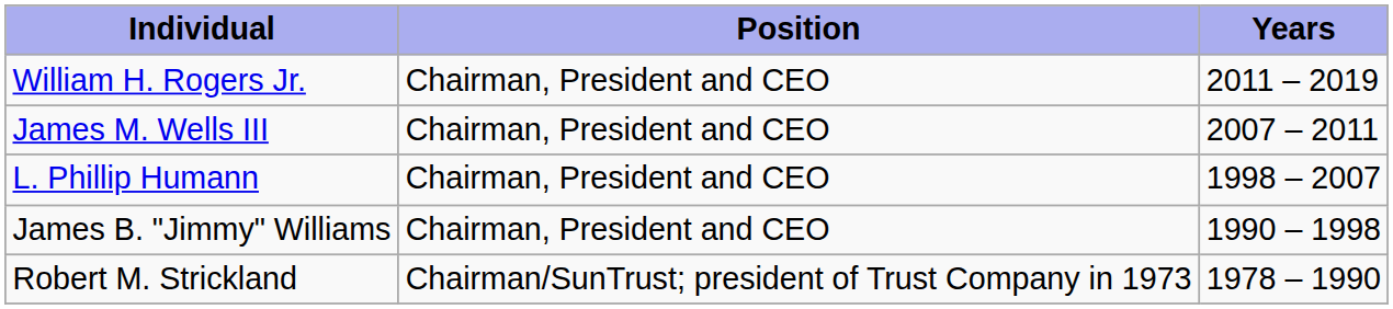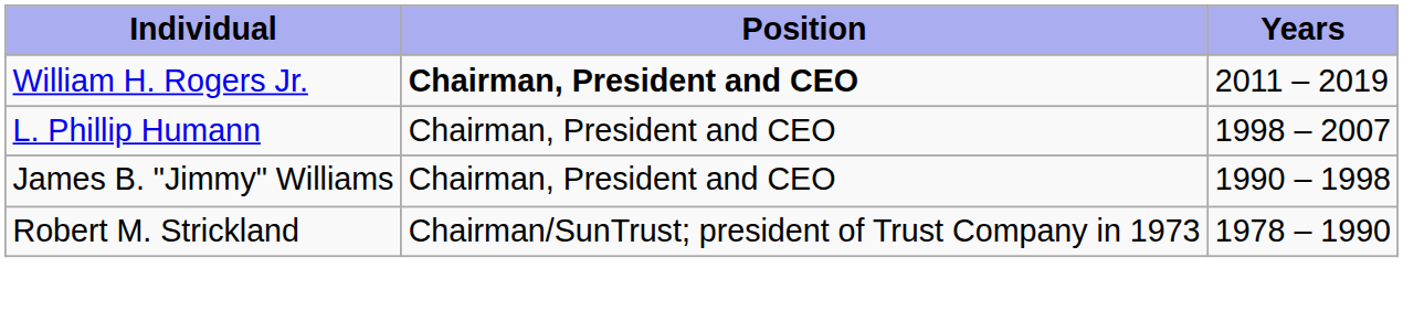 <table class="wikitable">
 <tr>
 <th style="background:#AAADEF">Individual</th>
 <th style="background:#AAADEF">Position</th>
 <th style="background:#AAADEF">Years</th>
 </tr>
 <tr>
 <td><a href='#'>William H. Rogers Jr.</a></td>
-<td>Chairman, President and CEO</td>
+<td><strong>Chairman, President and CEO</strong></td>
 <td style="text-align:left;">2011 – 2019</td>
-</tr>
-<tr>
-<td><a href='#'>James M. Wells III</a></td>
-<td>Chairman, President and CEO</td>
-<td style="text-align:left;">2007 – 2011</td>
 </tr>
 <tr>
 <td><a href='#'>L. Phillip Humann</a></td>
 <td>Chairman, President and CEO</td>
 <td style="text-align:left;">1998 – 2007</td>
 </tr>
 <tr>
 <td>James B. "Jimmy" Williams</td>
 <td>Chairman, President and CEO</td>
 <td style="text-align:left;">1990 – 1998</td>
 </tr>
 <tr>
 <td>Robert M. Strickland</td>
 <td>Chairman/SunTrust; president of Trust Company in 1973</td>
 <td style="text-align:left;">1978 – 1990</td>
 </tr>
 </table>
